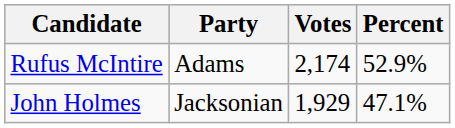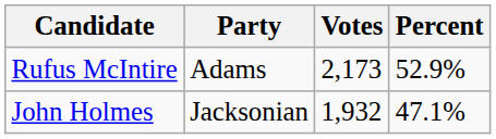 <table class=wikitable>
 <tr>
 <th>Candidate</th>
 <th>Party</th>
 <th>Votes</th>
 <th>Percent</th>
 </tr>
 <tr>
 <td><a href='#'>Rufus McIntire</a></td>
 <td>Adams</td>
-<td>2,174</td>
+<td>2,173</td>
 <td>52.9%</td>
 </tr>
 <tr>
 <td><a href='#'>John Holmes</a></td>
 <td>Jacksonian</td>
-<td>1,929</td>
+<td>1,932</td>
 <td>47.1%</td>
 </tr>
 </table>
